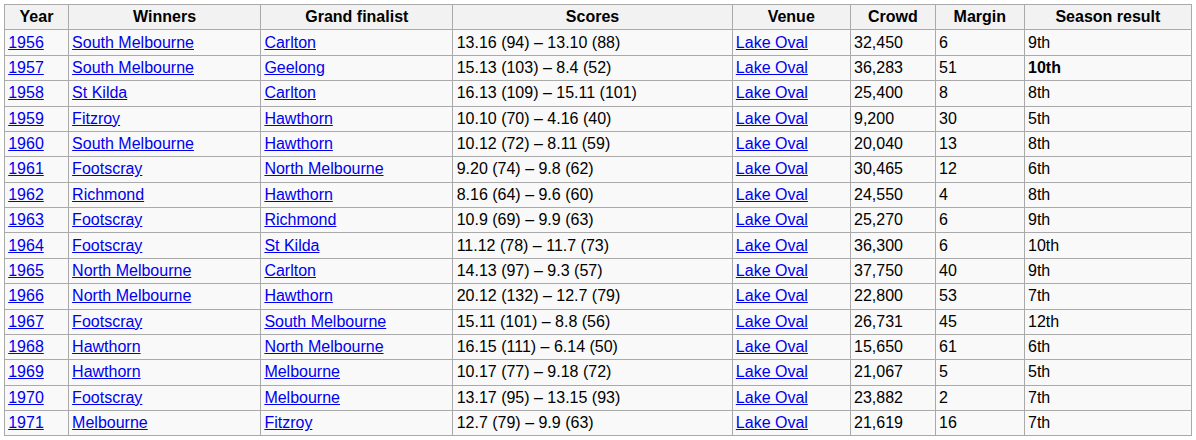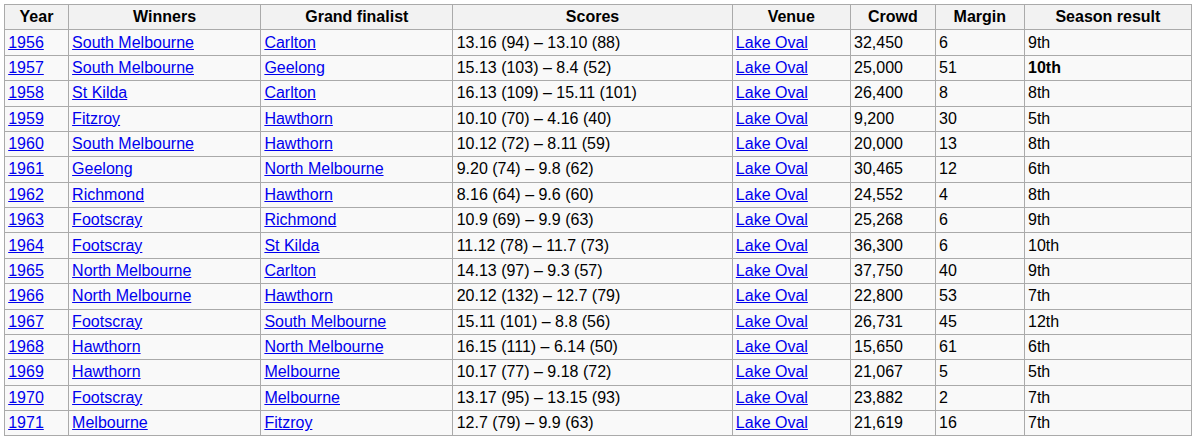 <table class="wikitable sortable" style="width:75%;">
 <tr style="background:#efefef;">
 <th>Year</th>
 <th>Winners</th>
 <th>Grand finalist</th>
 <th>Scores</th>
 <th>Venue</th>
 <th>Crowd</th>
 <th>Margin</th>
 <th>Season result</th>
 </tr>
 <tr>
 <td><a href='#'>1956</a></td>
 <td><a href='#'>South Melbourne</a></td>
 <td><a href='#'>Carlton</a></td>
 <td>13.16 (94) – 13.10 (88)</td>
 <td><a href='#'>Lake Oval</a></td>
 <td>32,450</td>
 <td>6</td>
 <td>9th</td>
 </tr>
 <tr>
 <td><a href='#'>1957</a></td>
 <td><a href='#'>South Melbourne</a></td>
 <td><a href='#'>Geelong</a></td>
 <td>15.13 (103) – 8.4 (52)</td>
 <td><a href='#'>Lake Oval</a></td>
-<td>36,283</td>
+<td>25,000</td>
 <td>51</td>
 <td><strong>10th</strong></td>
 </tr>
 <tr>
 <td><a href='#'>1958</a></td>
 <td><a href='#'>St Kilda</a></td>
 <td><a href='#'>Carlton</a></td>
 <td>16.13 (109) – 15.11 (101)</td>
 <td><a href='#'>Lake Oval</a></td>
-<td>25,400</td>
+<td>26,400</td>
 <td>8</td>
 <td>8th</td>
 </tr>
 <tr>
 <td><a href='#'>1959</a></td>
 <td><a href='#'>Fitzroy</a></td>
 <td><a href='#'>Hawthorn</a></td>
 <td>10.10 (70) – 4.16 (40)</td>
 <td><a href='#'>Lake Oval</a></td>
 <td>9,200</td>
 <td>30</td>
 <td>5th</td>
 </tr>
 <tr>
 <td><a href='#'>1960</a></td>
 <td><a href='#'>South Melbourne</a></td>
 <td><a href='#'>Hawthorn</a></td>
 <td>10.12 (72) – 8.11 (59)</td>
 <td><a href='#'>Lake Oval</a></td>
-<td>20,040</td>
+<td>20,000</td>
 <td>13</td>
 <td>8th</td>
 </tr>
 <tr>
 <td><a href='#'>1961</a></td>
-<td><a href='#'>Footscray</a></td>
+<td><a href='#'>Geelong</a></td>
 <td><a href='#'>North Melbourne</a></td>
 <td>9.20 (74) – 9.8 (62)</td>
 <td><a href='#'>Lake Oval</a></td>
 <td>30,465</td>
 <td>12</td>
 <td>6th</td>
 </tr>
 <tr>
 <td><a href='#'>1962</a></td>
 <td><a href='#'>Richmond</a></td>
 <td><a href='#'>Hawthorn</a></td>
 <td>8.16 (64) – 9.6 (60)</td>
 <td><a href='#'>Lake Oval</a></td>
-<td>24,550</td>
+<td>24,552</td>
 <td>4</td>
 <td>8th</td>
 </tr>
 <tr>
 <td><a href='#'>1963</a></td>
 <td><a href='#'>Footscray</a></td>
 <td><a href='#'>Richmond</a></td>
 <td>10.9 (69) – 9.9 (63)</td>
 <td><a href='#'>Lake Oval</a></td>
-<td>25,270</td>
+<td>25,268</td>
 <td>6</td>
 <td>9th</td>
 </tr>
 <tr>
 <td><a href='#'>1964</a></td>
 <td><a href='#'>Footscray</a></td>
 <td><a href='#'>St Kilda</a></td>
 <td>11.12 (78) – 11.7 (73)</td>
 <td><a href='#'>Lake Oval</a></td>
 <td>36,300</td>
 <td>6</td>
 <td>10th</td>
 </tr>
 <tr>
 <td><a href='#'>1965</a></td>
 <td><a href='#'>North Melbourne</a></td>
 <td><a href='#'>Carlton</a></td>
 <td>14.13 (97) – 9.3 (57)</td>
 <td><a href='#'>Lake Oval</a></td>
 <td>37,750</td>
 <td>40</td>
 <td>9th</td>
 </tr>
 <tr>
 <td><a href='#'>1966</a></td>
 <td><a href='#'>North Melbourne</a></td>
 <td><a href='#'>Hawthorn</a></td>
 <td>20.12 (132) – 12.7 (79)</td>
 <td><a href='#'>Lake Oval</a></td>
 <td>22,800</td>
 <td>53</td>
 <td>7th</td>
 </tr>
 <tr>
 <td><a href='#'>1967</a></td>
 <td><a href='#'>Footscray</a></td>
 <td><a href='#'>South Melbourne</a></td>
 <td>15.11 (101) – 8.8 (56)</td>
 <td><a href='#'>Lake Oval</a></td>
 <td>26,731</td>
 <td>45</td>
 <td>12th</td>
 </tr>
 <tr>
 <td><a href='#'>1968</a></td>
 <td><a href='#'>Hawthorn</a></td>
 <td><a href='#'>North Melbourne</a></td>
 <td>16.15 (111) – 6.14 (50)</td>
 <td><a href='#'>Lake Oval</a></td>
 <td>15,650</td>
 <td>61</td>
 <td>6th</td>
 </tr>
 <tr>
 <td><a href='#'>1969</a></td>
 <td><a href='#'>Hawthorn</a></td>
 <td><a href='#'>Melbourne</a></td>
 <td>10.17 (77) – 9.18 (72)</td>
 <td><a href='#'>Lake Oval</a></td>
 <td>21,067</td>
 <td>5</td>
 <td>5th</td>
 </tr>
 <tr>
 <td><a href='#'>1970</a></td>
 <td><a href='#'>Footscray</a></td>
 <td><a href='#'>Melbourne</a></td>
 <td>13.17 (95) – 13.15 (93)</td>
 <td><a href='#'>Lake Oval</a></td>
 <td>23,882</td>
 <td>2</td>
 <td>7th</td>
 </tr>
 <tr>
 <td><a href='#'>1971</a></td>
 <td><a href='#'>Melbourne</a></td>
 <td><a href='#'>Fitzroy</a></td>
 <td>12.7 (79) – 9.9 (63)</td>
 <td><a href='#'>Lake Oval</a></td>
 <td>21,619</td>
 <td>16</td>
 <td>7th</td>
 </tr>
 </table>
